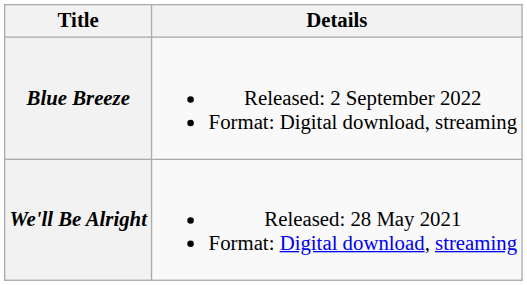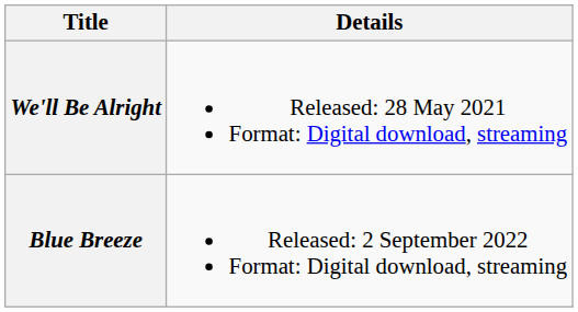 <table class="wikitable plainrowheaders" style="text-align:center;">
 <tr>
 <th scope="col">Title</th>
 <th scope="col">Details</th>
 </tr>
 <tr>
+<th scope="row"><em>We'll Be Alright</em></th>
+<td><br><ul><li>Released: 28 May 2021</li><li>Format: <a href='#'>Digital download</a>, <a href='#'>streaming</a></li></ul></td>
+</tr>
+<tr>
 <th scope="row"><em>Blue Breeze</em></th>
 <td><br><ul><li>Released: 2 September 2022</li><li>Format: Digital download, streaming</li></ul></td>
 </tr>
-<tr>
-<th scope="row"><em>We'll Be Alright</em></th>
-<td><br><ul><li>Released: 28 May 2021</li><li>Format: <a href='#'>Digital download</a>, <a href='#'>streaming</a></li></ul></td>
-</tr>
 </table>
